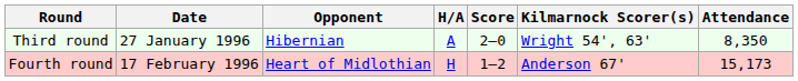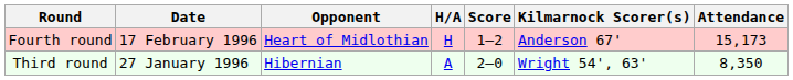 <table class="wikitable" style="text-align:center">
 <tr>
 <th>Round</th>
 <th>Date</th>
 <th>Opponent</th>
 <th>H/A</th>
 <th>Score</th>
 <th>Kilmarnock Scorer(s)</th>
 <th>Attendance</th>
 </tr>
+<tr bgcolor=#FFCCCC>
+<td>Fourth round</td>
+<td align=left>17 February 1996</td>
+<td align=left><a href='#'>Heart of Midlothian</a></td>
+<td><a href='#'>H</a></td>
+<td>1–2</td>
+<td align=left><a href='#'>Anderson</a> 67'</td>
+<td>15,173</td>
+</tr>
 <tr bgcolor=#EEFFEE>
 <td>Third round</td>
 <td align=left>27 January 1996</td>
 <td align=left><a href='#'>Hibernian</a></td>
 <td><a href='#'>A</a></td>
 <td>2–0</td>
 <td align=left><a href='#'>Wright</a> 54', 63'</td>
 <td>8,350</td>
 </tr>
-<tr bgcolor=#FFCCCC>
-<td>Fourth round</td>
-<td align=left>17 February 1996</td>
-<td align=left><a href='#'>Heart of Midlothian</a></td>
-<td><a href='#'>H</a></td>
-<td>1–2</td>
-<td align=left><a href='#'>Anderson</a> 67'</td>
-<td>15,173</td>
-</tr>
 </table>
